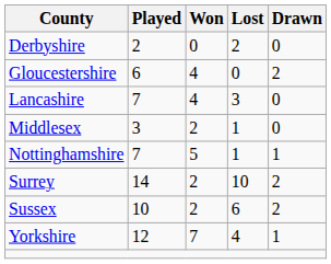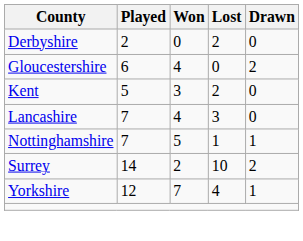 <table class="wikitable sortable">
 <tr>
 <th>County</th>
 <th>Played</th>
 <th>Won</th>
 <th>Lost</th>
 <th>Drawn</th>
 </tr>
 <tr>
 <td><a href='#'>Derbyshire</a></td>
 <td>2</td>
 <td>0</td>
 <td>2</td>
 <td>0</td>
 </tr>
 <tr>
 <td><a href='#'>Gloucestershire</a></td>
 <td>6</td>
 <td>4</td>
 <td>0</td>
 <td>2</td>
 </tr>
 <tr>
+<td><a href='#'>Kent</a></td>
+<td>5</td>
+<td>3</td>
+<td>2</td>
+<td>0</td>
+</tr>
+<tr>
 <td><a href='#'>Lancashire</a></td>
 <td>7</td>
 <td>4</td>
 <td>3</td>
-<td>0</td>
-</tr>
-<tr>
-<td><a href='#'>Middlesex</a></td>
-<td>3</td>
-<td>2</td>
-<td>1</td>
 <td>0</td>
 </tr>
 <tr>
 <td><a href='#'>Nottinghamshire</a></td>
 <td>7</td>
 <td>5</td>
 <td>1</td>
 <td>1</td>
 </tr>
 <tr>
 <td><a href='#'>Surrey</a></td>
 <td>14</td>
 <td>2</td>
 <td>10</td>
 <td>2</td>
 </tr>
 <tr>
-<td><a href='#'>Sussex</a></td>
-<td>10</td>
-<td>2</td>
-<td>6</td>
-<td>2</td>
-</tr>
-<tr>
 <td><a href='#'>Yorkshire</a></td>
 <td>12</td>
 <td>7</td>
 <td>4</td>
 <td>1</td>
 </tr>
 <tr>
 <td colspan="5"></td>
 </tr>
 </table>
